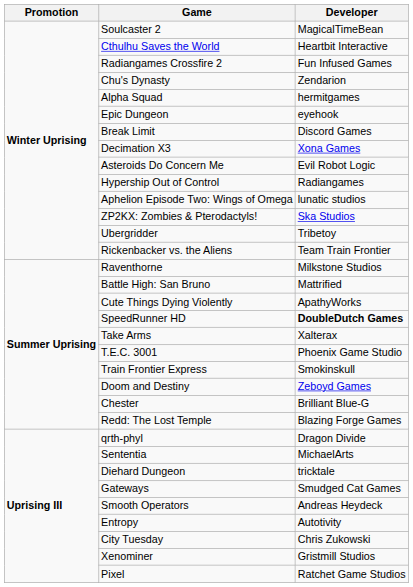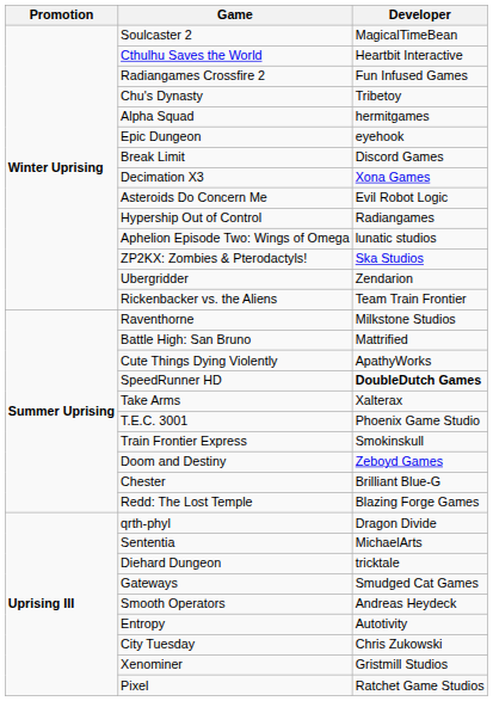 <table class="wikitable">
 <tr>
 <th>Promotion</th>
 <th>Game</th>
 <th>Developer</th>
 </tr>
 <tr>
 <td rowspan = "14"><strong>Winter Uprising</strong></td>
 <td>Soulcaster 2</td>
 <td>MagicalTimeBean</td>
 </tr>
 <tr>
 <td><a href='#'>Cthulhu Saves the World</a></td>
 <td>Heartbit Interactive</td>
 </tr>
 <tr>
 <td>Radiangames Crossfire 2</td>
 <td>Fun Infused Games</td>
 </tr>
 <tr>
 <td>Chu's Dynasty</td>
-<td>Zendarion</td>
+<td>Tribetoy</td>
 </tr>
 <tr>
 <td>Alpha Squad</td>
 <td>hermitgames</td>
 </tr>
 <tr>
 <td>Epic Dungeon</td>
 <td>eyehook</td>
 </tr>
 <tr>
 <td>Break Limit</td>
 <td>Discord Games</td>
 </tr>
 <tr>
 <td>Decimation X3</td>
 <td><a href='#'>Xona Games</a></td>
 </tr>
 <tr>
 <td>Asteroids Do Concern Me</td>
 <td>Evil Robot Logic</td>
 </tr>
 <tr>
 <td>Hypership Out of Control</td>
 <td>Radiangames</td>
 </tr>
 <tr>
 <td>Aphelion Episode Two: Wings of Omega</td>
 <td>lunatic studios</td>
 </tr>
 <tr>
 <td>ZP2KX: Zombies & Pterodactyls!</td>
 <td><a href='#'>Ska Studios</a></td>
 </tr>
 <tr>
 <td>Ubergridder</td>
-<td>Tribetoy</td>
+<td>Zendarion</td>
 </tr>
 <tr>
 <td>Rickenbacker vs. the Aliens</td>
 <td>Team Train Frontier</td>
 </tr>
 <tr>
 <td rowspan = "10"><strong>Summer Uprising</strong></td>
 <td>Raventhorne</td>
 <td>Milkstone Studios</td>
 </tr>
 <tr>
 <td>Battle High: San Bruno</td>
 <td>Mattrified</td>
 </tr>
 <tr>
 <td>Cute Things Dying Violently</td>
 <td>ApathyWorks</td>
 </tr>
 <tr>
 <td>SpeedRunner HD</td>
 <td><strong>DoubleDutch Games</strong></td>
 </tr>
 <tr>
 <td>Take Arms</td>
 <td>Xalterax</td>
 </tr>
 <tr>
 <td>T.E.C. 3001</td>
 <td>Phoenix Game Studio</td>
 </tr>
 <tr>
 <td>Train Frontier Express</td>
 <td>Smokinskull</td>
 </tr>
 <tr>
 <td>Doom and Destiny</td>
 <td><a href='#'>Zeboyd Games</a></td>
 </tr>
 <tr>
 <td>Chester</td>
 <td>Brilliant Blue-G</td>
 </tr>
 <tr>
 <td>Redd: The Lost Temple</td>
 <td>Blazing Forge Games</td>
 </tr>
 <tr>
 <td rowspan = "9"><strong>Uprising III</strong></td>
 <td>qrth-phyl</td>
 <td>Dragon Divide</td>
 </tr>
 <tr>
 <td>Sententia</td>
 <td>MichaelArts</td>
 </tr>
 <tr>
 <td>Diehard Dungeon</td>
 <td>tricktale</td>
 </tr>
 <tr>
 <td>Gateways</td>
 <td>Smudged Cat Games</td>
 </tr>
 <tr>
 <td>Smooth Operators</td>
 <td>Andreas Heydeck</td>
 </tr>
 <tr>
 <td>Entropy</td>
 <td>Autotivity</td>
 </tr>
 <tr>
 <td>City Tuesday</td>
 <td>Chris Zukowski</td>
 </tr>
 <tr>
 <td>Xenominer</td>
 <td>Gristmill Studios</td>
 </tr>
 <tr>
 <td>Pixel</td>
 <td>Ratchet Game Studios</td>
 </tr>
 </table>
